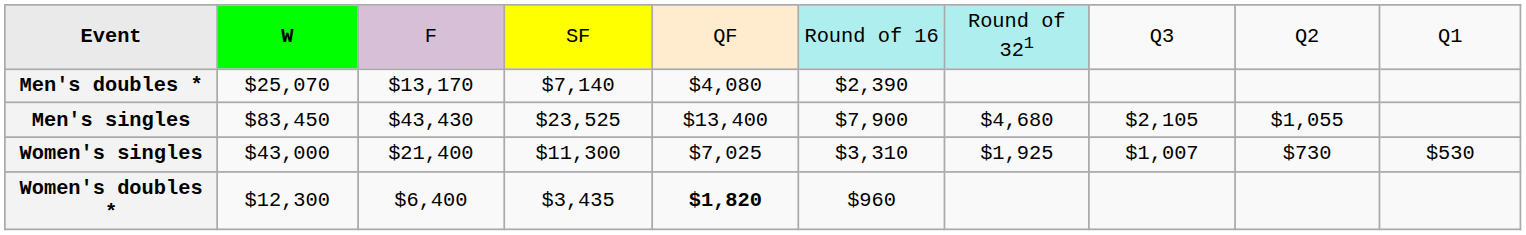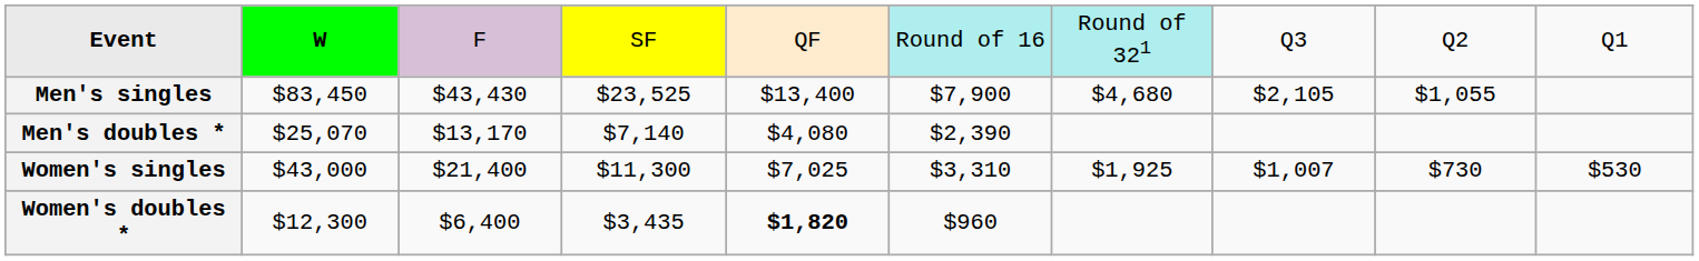 <table class=wikitable style=font-size:90%;text-align:center>
 <tr>
 <td style="width:130px; background:#eaeaea;"><strong>Event</strong></td>
 <td style="width:80px; background:lime;"><strong>W</strong></td>
 <td style="width:85px; background:thistle;">F</td>
 <td style="width:85px; background:#ff0;">SF</td>
 <td style="width:85px; background:#ffebcd;">QF</td>
 <td style="width:85px; background:#afeeee;">Round of 16</td>
 <td style="width:85px; background:#afeeee;">Round of 32<sup>1</sup></td>
 <td width=85>Q3</td>
 <td width=85>Q2</td>
 <td width=85>Q1</td>
 </tr>
 <tr>
+<td style="background:#f3f3f3;"><strong>Men's singles</strong></td>
+<td>$83,450</td>
+<td>$43,430</td>
+<td>$23,525</td>
+<td>$13,400</td>
+<td>$7,900</td>
+<td>$4,680</td>
+<td>$2,105</td>
+<td>$1,055</td>
+<td></td>
+</tr>
+<tr>
 <td style="background:#f3f3f3;"><strong>Men's doubles *</strong></td>
 <td>$25,070</td>
 <td>$13,170</td>
 <td>$7,140</td>
 <td>$4,080</td>
 <td>$2,390</td>
 <td></td>
 <td></td>
 <td></td>
-<td></td>
-</tr>
-<tr>
-<td style="background:#f3f3f3;"><strong>Men's singles</strong></td>
-<td>$83,450</td>
-<td>$43,430</td>
-<td>$23,525</td>
-<td>$13,400</td>
-<td>$7,900</td>
-<td>$4,680</td>
-<td>$2,105</td>
-<td>$1,055</td>
 <td></td>
 </tr>
 <tr>
 <td style="background:#f3f3f3;"><strong>Women's singles</strong></td>
 <td>$43,000</td>
 <td>$21,400</td>
 <td>$11,300</td>
 <td>$7,025</td>
 <td>$3,310</td>
 <td>$1,925</td>
 <td>$1,007</td>
 <td>$730</td>
 <td>$530</td>
 </tr>
 <tr>
 <td style="background:#f3f3f3;"><strong>Women's doubles *</strong></td>
 <td>$12,300</td>
 <td>$6,400</td>
 <td>$3,435</td>
 <td><strong>$1,820</strong></td>
 <td>$960</td>
 <td></td>
 <td></td>
 <td></td>
 <td></td>
 </tr>
 </table>
